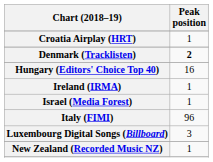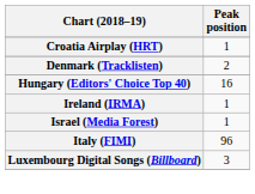 <table class="wikitable sortable plainrowheaders" style="text-align:center">
 <tr>
 <th>Chart (2018–19)</th>
 <th>Peak<br>position</th>
 </tr>
 <tr>
 </tr>
 <tr>
 </tr>
 <tr>
 </tr>
 <tr>
 </tr>
 <tr>
 </tr>
 <tr>
 </tr>
 <tr>
 </tr>
 <tr>
 <th scope="row">Croatia Airplay (<a href='#'>HRT</a>)</th>
 <td>1</td>
 </tr>
 <tr>
 </tr>
 <tr>
 </tr>
 <tr>
 <th scope="row">Denmark (<a href='#'>Tracklisten</a>)</th>
-<td><strong>2</strong></td>
+<td>2</td>
 </tr>
 <tr>
 </tr>
 <tr>
 </tr>
 <tr>
 <th scope="row">Hungary (<a href='#'>Editors' Choice Top 40</a>)</th>
 <td>16</td>
 </tr>
 <tr>
 <th scope="row">Ireland (<a href='#'>IRMA</a>)</th>
 <td>1</td>
 </tr>
 <tr>
 <th scope="row">Israel (<a href='#'>Media Forest</a>)</th>
 <td>1</td>
 </tr>
 <tr>
 <th scope="row">Italy (<a href='#'>FIMI</a>)</th>
 <td>96</td>
 </tr>
 <tr>
 <th scope="row">Luxembourg Digital Songs (<em><a href='#'>Billboard</a></em>)</th>
 <td>3</td>
 </tr>
 <tr>
 </tr>
 <tr>
 </tr>
 <tr>
-<th scope="row">New Zealand (<a href='#'>Recorded Music NZ</a>)</th>
-<td>1</td>
-</tr>
-<tr>
 </tr>
 <tr>
 </tr>
 <tr>
 </tr>
 <tr>
 </tr>
 <tr>
 </tr>
 <tr>
 </tr>
 <tr>
 </tr>
 <tr>
 </tr>
 <tr>
 </tr>
 <tr>
 </tr>
 <tr>
 </tr>
 </table>
